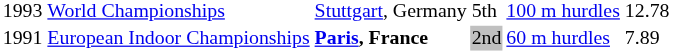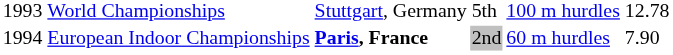 <table>
 <tr>
 <td>1993</td>
 <td><a href='#'>World Championships</a></td>
 <td><a href='#'>Stuttgart</a>, Germany</td>
 <td>5th</td>
 <td><a href='#'>100 m hurdles</a></td>
 <td>12.78</td>
 </tr>
 <tr>
-<td>1991</td>
+<td>1994</td>
 <td><a href='#'>European Indoor Championships</a></td>
 <td><strong><a href='#'>Paris</a>, France</strong></td>
 <td bgcolor=silver>2nd</td>
 <td><a href='#'>60 m hurdles</a></td>
-<td>7.89</td>
+<td>7.90</td>
 </tr>
 </table>
